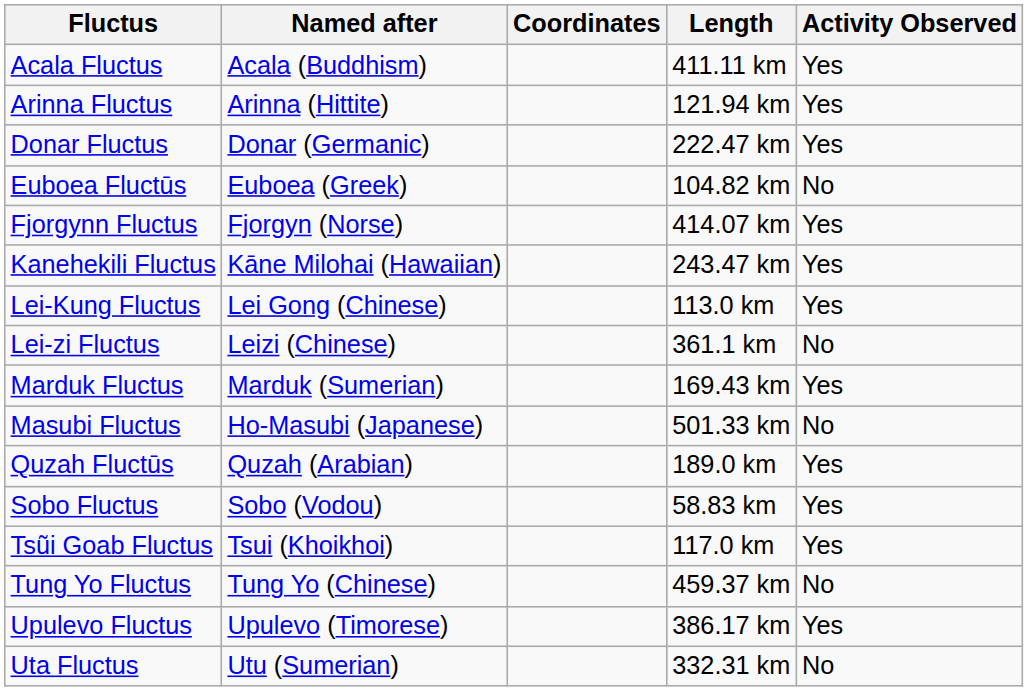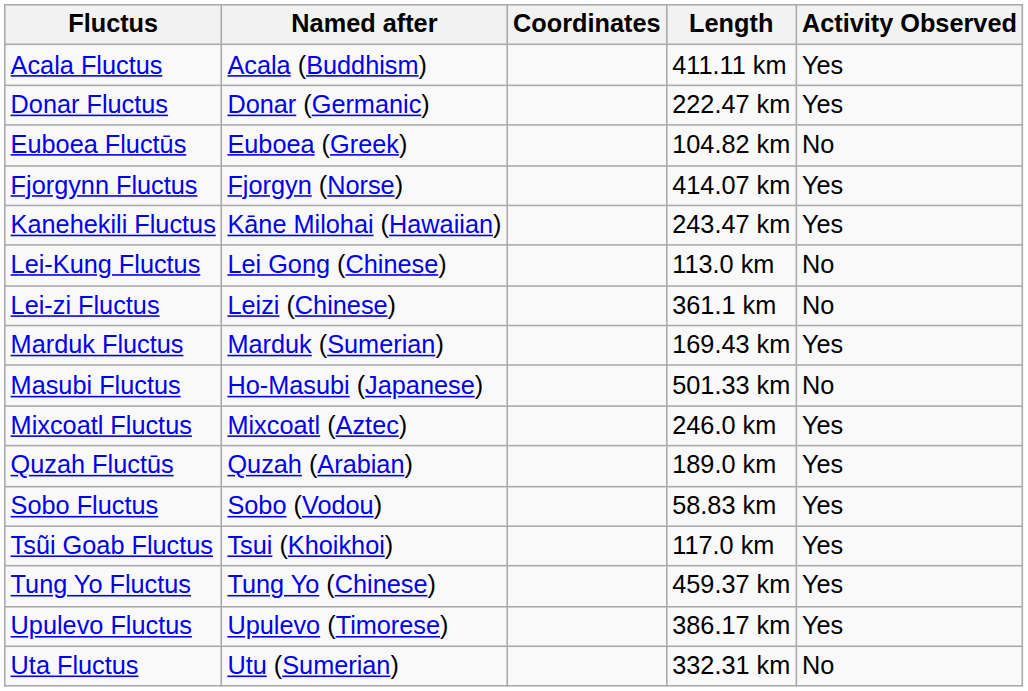 <table class="wikitable">
 <tr>
 <th>Fluctus</th>
 <th>Named after</th>
 <th>Coordinates</th>
 <th>Length</th>
 <th>Activity Observed</th>
 </tr>
 <tr>
 <td><a href='#'>Acala Fluctus</a></td>
 <td><a href='#'>Acala</a> (<a href='#'>Buddhism</a>)</td>
 <td></td>
 <td>411.11 km</td>
-<td>Yes</td>
-</tr>
-<tr>
-<td><a href='#'>Arinna Fluctus</a></td>
-<td><a href='#'>Arinna</a> (<a href='#'>Hittite</a>)</td>
-<td></td>
-<td>121.94 km</td>
 <td>Yes</td>
 </tr>
 <tr>
 <td><a href='#'>Donar Fluctus</a></td>
 <td><a href='#'>Donar</a> (<a href='#'>Germanic</a>)</td>
 <td></td>
 <td>222.47 km</td>
 <td>Yes</td>
 </tr>
 <tr>
 <td><a href='#'>Euboea Fluctūs</a></td>
 <td><a href='#'>Euboea</a> (<a href='#'>Greek</a>)</td>
 <td></td>
 <td>104.82 km</td>
 <td>No</td>
 </tr>
 <tr>
 <td><a href='#'>Fjorgynn Fluctus</a></td>
 <td><a href='#'>Fjorgyn</a> (<a href='#'>Norse</a>)</td>
 <td></td>
 <td>414.07 km</td>
 <td>Yes</td>
 </tr>
 <tr>
 <td><a href='#'>Kanehekili Fluctus</a></td>
 <td><a href='#'>Kāne Milohai</a> (<a href='#'>Hawaiian</a>)</td>
 <td></td>
 <td>243.47 km</td>
 <td>Yes</td>
 </tr>
 <tr>
 <td><a href='#'>Lei-Kung Fluctus</a></td>
 <td><a href='#'>Lei Gong</a> (<a href='#'>Chinese</a>)</td>
 <td></td>
 <td>113.0 km</td>
-<td>Yes</td>
+<td>No</td>
 </tr>
 <tr>
 <td><a href='#'>Lei-zi Fluctus</a></td>
 <td><a href='#'>Leizi</a> (<a href='#'>Chinese</a>)</td>
 <td></td>
 <td>361.1 km</td>
 <td>No</td>
 </tr>
 <tr>
 <td><a href='#'>Marduk Fluctus</a></td>
 <td><a href='#'>Marduk</a> (<a href='#'>Sumerian</a>)</td>
 <td></td>
 <td>169.43 km</td>
 <td>Yes</td>
 </tr>
 <tr>
 <td><a href='#'>Masubi Fluctus</a></td>
 <td><a href='#'>Ho-Masubi</a> (<a href='#'>Japanese</a>)</td>
 <td></td>
 <td>501.33 km</td>
 <td>No</td>
+</tr>
+<tr>
+<td><a href='#'>Mixcoatl Fluctus</a></td>
+<td><a href='#'>Mixcoatl</a> (<a href='#'>Aztec</a>)</td>
+<td></td>
+<td>246.0 km</td>
+<td>Yes</td>
 </tr>
 <tr>
 <td><a href='#'>Quzah Fluctūs</a></td>
 <td><a href='#'>Quzah</a> (<a href='#'>Arabian</a>)</td>
 <td></td>
 <td>189.0 km</td>
 <td>Yes</td>
 </tr>
 <tr>
 <td><a href='#'>Sobo Fluctus</a></td>
 <td><a href='#'>Sobo</a> (<a href='#'>Vodou</a>)</td>
 <td></td>
 <td>58.83 km</td>
 <td>Yes</td>
 </tr>
 <tr>
 <td><a href='#'>Tsũi Goab Fluctus</a></td>
 <td><a href='#'>Tsui</a> (<a href='#'>Khoikhoi</a>)</td>
 <td></td>
 <td>117.0 km</td>
 <td>Yes</td>
 </tr>
 <tr>
 <td><a href='#'>Tung Yo Fluctus</a></td>
 <td><a href='#'>Tung Yo</a> (<a href='#'>Chinese</a>)</td>
 <td></td>
 <td>459.37 km</td>
-<td>No</td>
+<td>Yes</td>
 </tr>
 <tr>
 <td><a href='#'>Upulevo Fluctus</a></td>
 <td><a href='#'>Upulevo</a> (<a href='#'>Timorese</a>)</td>
 <td></td>
 <td>386.17 km</td>
 <td>Yes</td>
 </tr>
 <tr>
 <td><a href='#'>Uta Fluctus</a></td>
 <td><a href='#'>Utu</a> (<a href='#'>Sumerian</a>)</td>
 <td></td>
 <td>332.31 km</td>
 <td>No</td>
 </tr>
 </table>
